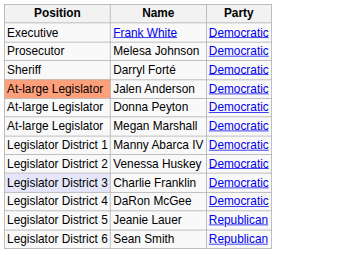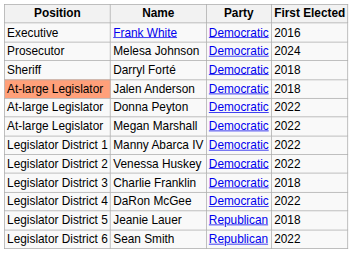 <table class="wikitable">
 <tr>
 <th>Position</th>
 <th>Name</th>
 <th>Party</th>
+<th>First Elected</th>
 </tr>
 <tr>
 <td>Executive</td>
 <td><a href='#'>Frank White</a></td>
 <td><a href='#'>Democratic</a></td>
+<td>2016</td>
 </tr>
 <tr>
 <td>Prosecutor</td>
 <td>Melesa Johnson</td>
 <td><a href='#'>Democratic</a></td>
+<td>2024</td>
 </tr>
 <tr>
 <td>Sheriff</td>
 <td>Darryl Forté</td>
 <td><a href='#'>Democratic</a></td>
+<td>2018</td>
 </tr>
 <tr>
 <td style="background: lightsalmon;">At-large Legislator</td>
 <td>Jalen Anderson</td>
 <td><a href='#'>Democratic</a></td>
+<td>2018</td>
 </tr>
 <tr>
 <td>At-large Legislator</td>
 <td>Donna Peyton</td>
 <td><a href='#'>Democratic</a></td>
+<td>2022</td>
 </tr>
 <tr>
 <td>At-large Legislator</td>
 <td>Megan Marshall</td>
 <td><a href='#'>Democratic</a></td>
+<td>2022</td>
 </tr>
 <tr>
 <td>Legislator District 1</td>
 <td>Manny Abarca IV</td>
 <td><a href='#'>Democratic</a></td>
+<td>2022</td>
 </tr>
 <tr>
 <td>Legislator District 2</td>
 <td>Venessa Huskey</td>
 <td><a href='#'>Democratic</a></td>
+<td>2022</td>
 </tr>
 <tr>
-<td style="background: lavender;">Legislator District 3</td>
+<td>Legislator District 3</td>
 <td>Charlie Franklin</td>
 <td><a href='#'>Democratic</a></td>
+<td>2018</td>
 </tr>
 <tr>
 <td>Legislator District 4</td>
 <td>DaRon McGee</td>
 <td><a href='#'>Democratic</a></td>
+<td>2022</td>
 </tr>
 <tr>
 <td>Legislator District 5</td>
 <td>Jeanie Lauer</td>
 <td><a href='#'>Republican</a></td>
+<td>2018</td>
 </tr>
 <tr>
 <td>Legislator District 6</td>
 <td>Sean Smith</td>
 <td><a href='#'>Republican</a></td>
+<td>2022</td>
 </tr>
 </table>
